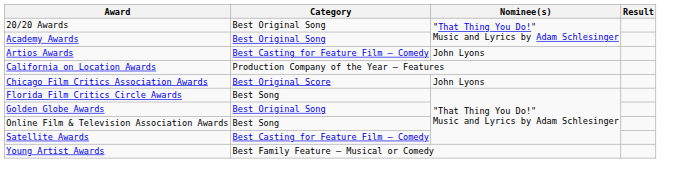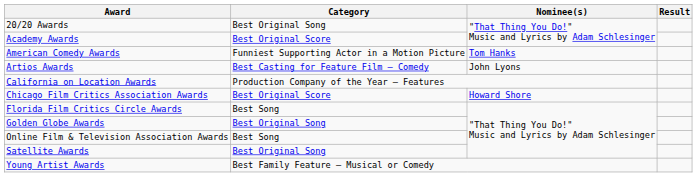 <table class="wikitable plainrowheaders">
 <tr>
 <th>Award</th>
 <th>Category</th>
 <th>Nominee(s)</th>
 <th>Result</th>
 </tr>
 <tr>
 <td>20/20 Awards</td>
 <td>Best Original Song</td>
 <td rowspan="2">"<a href='#'>That Thing You Do!</a>" <br> Music and Lyrics by <a href='#'>Adam Schlesinger</a></td>
 <td></td>
 </tr>
 <tr>
 <td><a href='#'>Academy Awards</a></td>
-<td><a href='#'>Best Original Song</a></td>
+<td><a href='#'>Best Original Score</a></td>
+<td></td>
+</tr>
+<tr>
+<td><a href='#'>American Comedy Awards</a></td>
+<td>Funniest Supporting Actor in a Motion Picture</td>
+<td><a href='#'>Tom Hanks</a></td>
 <td></td>
 </tr>
 <tr>
 <td><a href='#'>Artios Awards</a></td>
 <td><a href='#'>Best Casting for Feature Film – Comedy</a></td>
 <td>John Lyons</td>
 <td></td>
 </tr>
 <tr>
 <td><a href='#'>California on Location Awards</a></td>
 <td colspan="2">Production Company of the Year – Features</td>
 <td></td>
 </tr>
 <tr>
 <td><a href='#'>Chicago Film Critics Association Awards</a></td>
 <td><a href='#'>Best Original Score</a></td>
-<td>John Lyons</td>
+<td><a href='#'>Howard Shore</a></td>
 <td></td>
 </tr>
 <tr>
 <td><a href='#'>Florida Film Critics Circle Awards</a></td>
 <td>Best Song</td>
 <td rowspan="4">"That Thing You Do!" <br> Music and Lyrics by Adam Schlesinger</td>
 <td></td>
 </tr>
 <tr>
 <td><a href='#'>Golden Globe Awards</a></td>
 <td><a href='#'>Best Original Song</a></td>
 <td></td>
 </tr>
 <tr>
 <td>Online Film & Television Association Awards</td>
 <td>Best Song</td>
 <td></td>
 </tr>
 <tr>
 <td><a href='#'>Satellite Awards</a></td>
-<td><a href='#'>Best Casting for Feature Film – Comedy</a></td>
+<td><a href='#'>Best Original Song</a></td>
 <td></td>
 </tr>
 <tr>
 <td><a href='#'>Young Artist Awards</a></td>
 <td colspan="2">Best Family Feature – Musical or Comedy</td>
 <td></td>
 </tr>
 </table>
